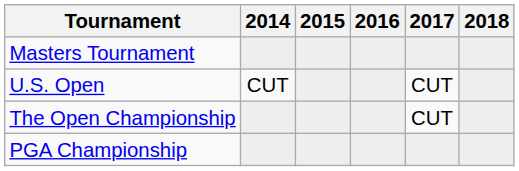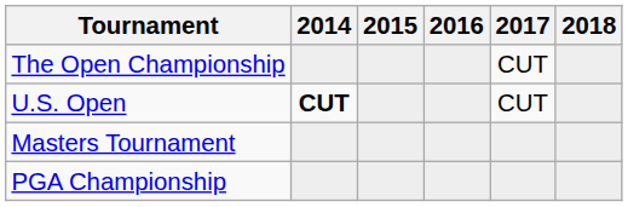 <table class="wikitable" style="font-size:95%;text-align:center;">
 <tr>
 <th>Tournament</th>
 <th>2014</th>
 <th>2015</th>
 <th>2016</th>
 <th>2017</th>
 <th>2018</th>
 </tr>
 <tr>
-<td align=left><a href='#'>Masters Tournament</a></td>
+<td align=left><a href='#'>The Open Championship</a></td>
 <td style="background:#eeeeee;"></td>
-<td style="background:#eeeeee;"></td>
-<td style="background:#eeeeee;"></td>
-<td style="background:#eeeeee;"></td>
-<td style="background:#eeeeee;"></td>
-</tr>
-<tr>
-<td align=left><a href='#'>U.S. Open</a></td>
-<td>CUT</td>
 <td style="background:#eeeeee;"></td>
 <td style="background:#eeeeee;"></td>
 <td>CUT</td>
 <td style="background:#eeeeee;"></td>
 </tr>
 <tr>
-<td align=left><a href='#'>The Open Championship</a></td>
+<td align=left><a href='#'>U.S. Open</a></td>
+<td><strong>CUT</strong></td>
+<td style="background:#eeeeee;"></td>
+<td style="background:#eeeeee;"></td>
+<td>CUT</td>
+<td style="background:#eeeeee;"></td>
+</tr>
+<tr>
+<td align=left><a href='#'>Masters Tournament</a></td>
 <td style="background:#eeeeee;"></td>
 <td style="background:#eeeeee;"></td>
 <td style="background:#eeeeee;"></td>
-<td>CUT</td>
+<td style="background:#eeeeee;"></td>
 <td style="background:#eeeeee;"></td>
 </tr>
 <tr>
 <td align=left><a href='#'>PGA Championship</a></td>
 <td style="background:#eeeeee;"></td>
 <td style="background:#eeeeee;"></td>
 <td style="background:#eeeeee;"></td>
 <td style="background:#eeeeee;"></td>
 <td style="background:#eeeeee;"></td>
 </tr>
 </table>
